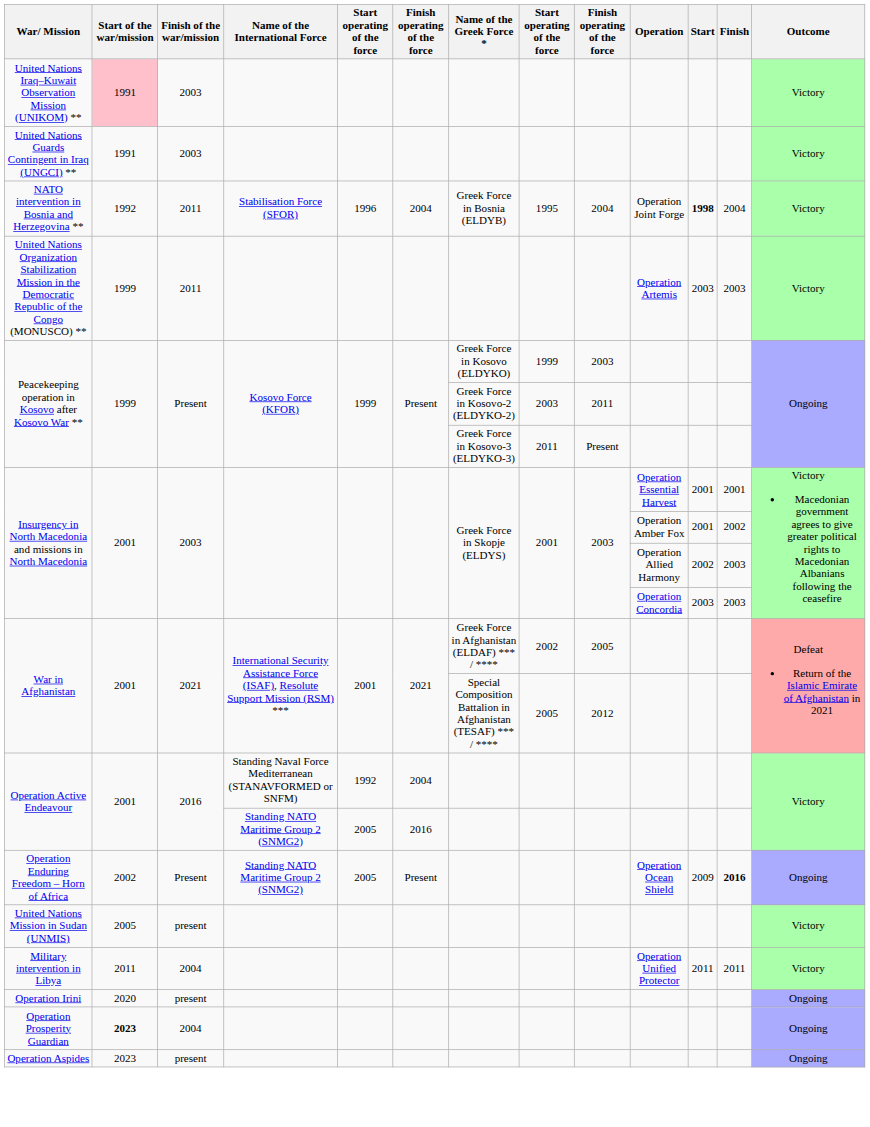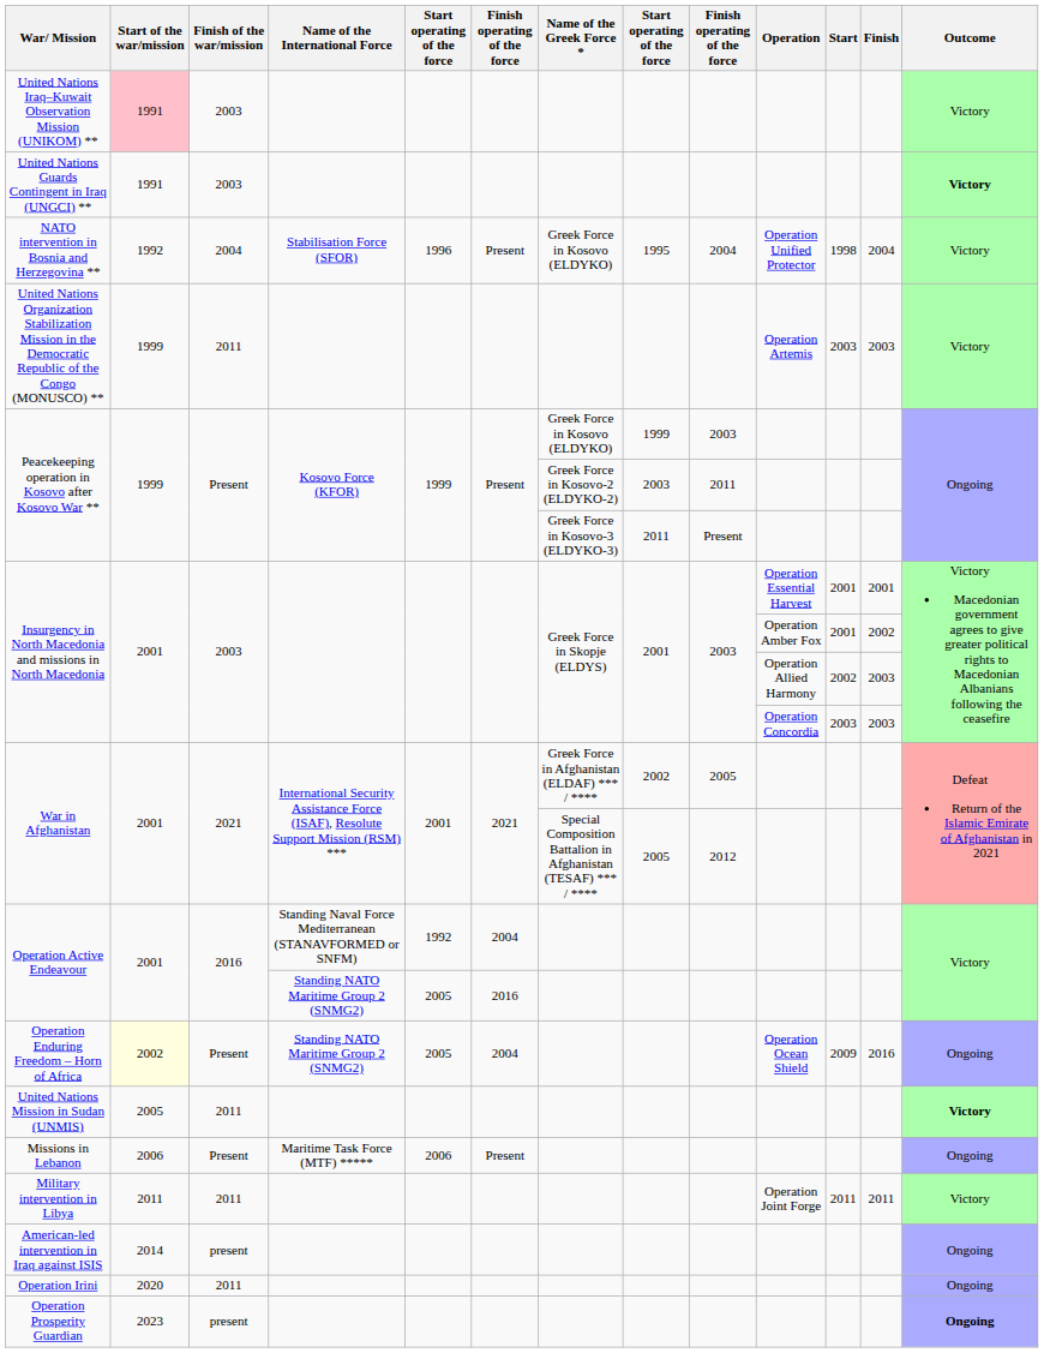 <table class="wikitable" style="text-align:center">
 <tr>
 <th class="unsortable">War/ Mission</th>
 <th>Start of the war/mission</th>
 <th>Finish of the war/mission</th>
 <th class="unsortable">Name of the International Force</th>
 <th>Start operating of the force</th>
 <th>Finish operating of the force</th>
 <th class="unsortable">Name of the Greek Force <span> * </span></th>
 <th>Start operating of the force</th>
 <th>Finish operating of the force</th>
 <th>Operation</th>
 <th>Start</th>
 <th>Finish</th>
 <th>Outcome</th>
 </tr>
 <tr>
 <td><a href='#'>United Nations Iraq–Kuwait Observation Mission (UNIKOM)</a> <span> ** </span></td>
 <td style="background: pink;">1991</td>
 <td>2003</td>
 <td></td>
 <td></td>
 <td></td>
 <td></td>
 <td></td>
 <td></td>
 <td></td>
 <td></td>
 <td></td>
 <td style="background:#AFA">Victory</td>
 </tr>
 <tr>
 <td><a href='#'>United Nations Guards Contingent in Iraq <br> (UNGCI)</a> <span> ** </span></td>
 <td>1991</td>
 <td>2003</td>
 <td></td>
 <td></td>
 <td></td>
 <td></td>
 <td></td>
 <td></td>
 <td></td>
 <td></td>
 <td></td>
-<td style="background:#AFA">Victory</td>
+<td style="background:#AFA"><strong>Victory</strong></td>
 </tr>
 <tr>
 <td><a href='#'>NATO intervention in Bosnia and <br> Herzegovina</a> <span> ** </span></td>
 <td>1992</td>
-<td>2011</td>
+<td>2004</td>
 <td><a href='#'>Stabilisation Force (SFOR)</a></td>
 <td>1996</td>
-<td>2004</td>
-<td>Greek Force in Bosnia <br> (ELDYB)</td>
+<td>Present</td>
+<td>Greek Force in Kosovo <br> (ELDYKO)</td>
 <td>1995</td>
 <td>2004</td>
-<td>Operation Joint Forge</td>
-<td><strong>1998</strong></td>
+<td><a href='#'>Operation Unified Protector</a></td>
+<td>1998</td>
 <td>2004</td>
 <td style="background:#AFA">Victory</td>
 </tr>
 <tr>
 <td><a href='#'>United Nations Organization Stabilization Mission in the Democratic Republic of the Congo</a> <br> (MONUSCO) <span> ** </span></td>
 <td>1999</td>
 <td>2011</td>
 <td></td>
 <td></td>
 <td></td>
 <td></td>
 <td></td>
 <td></td>
 <td><a href='#'>Operation Artemis</a></td>
 <td>2003</td>
 <td>2003</td>
 <td style="background:#AFA">Victory</td>
 </tr>
 <tr>
 <td rowspan=3>Peacekeeping operation in <a href='#'>Kosovo</a> after <a href='#'>Kosovo War</a> <span> ** </span></td>
 <td rowspan=3>1999</td>
 <td rowspan=3>Present</td>
 <td rowspan=3><a href='#'>Kosovo Force <br> (KFOR)</a></td>
 <td rowspan=3>1999</td>
 <td rowspan=3>Present</td>
 <td>Greek Force in Kosovo <br> (ELDYKO)</td>
 <td>1999</td>
 <td>2003</td>
 <td></td>
 <td></td>
 <td></td>
 <td rowspan=3 style="background:#AAF">Ongoing</td>
 </tr>
 <tr>
 <td>Greek Force in Kosovo-2 <br> (ELDYKO-2)</td>
 <td>2003</td>
 <td>2011</td>
 <td></td>
 <td></td>
 <td></td>
 </tr>
 <tr>
 <td>Greek Force in Kosovo-3 <br> (ELDYKO-3)</td>
 <td>2011</td>
 <td>Present</td>
 <td></td>
 <td></td>
 <td></td>
 </tr>
 <tr>
 <td rowspan=4><a href='#'>Insurgency in North Macedonia</a> and missions in <a href='#'>North Macedonia</a></td>
 <td rowspan=4>2001</td>
 <td rowspan=4>2003</td>
 <td rowspan=4></td>
 <td rowspan=4></td>
 <td rowspan=4></td>
 <td rowspan=4>Greek Force in Skopje<br>(ELDYS)</td>
 <td rowspan=4>2001</td>
 <td rowspan=4>2003</td>
 <td><a href='#'>Operation Essential Harvest</a></td>
 <td>2001</td>
 <td>2001</td>
 <td rowspan=4 style="background:#AFA">Victory<br><ul><li>Macedonian government agrees to give greater political rights to Macedonian Albanians following the ceasefire</li></ul></td>
 </tr>
 <tr>
 <td>Operation Amber Fox</td>
 <td>2001</td>
 <td>2002</td>
 </tr>
 <tr>
 <td>Operation Allied Harmony</td>
 <td>2002</td>
 <td>2003</td>
 </tr>
 <tr>
 <td><a href='#'>Operation Concordia</a></td>
 <td>2003</td>
 <td>2003</td>
 </tr>
 <tr>
 <td rowspan=2><a href='#'>War in Afghanistan</a></td>
 <td rowspan=2>2001</td>
 <td rowspan=2>2021</td>
 <td rowspan=2><a href='#'>International Security Assistance Force (ISAF)</a>, <a href='#'>Resolute Support Mission (RSM)</a> <span> *** </span></td>
 <td rowspan=2>2001</td>
 <td rowspan=2>2021</td>
 <td>Greek Force in Afghanistan <br> (ELDAF) <span> *** </span> / <span> **** </span></td>
 <td>2002</td>
 <td>2005</td>
 <td></td>
 <td></td>
 <td></td>
 <td rowspan=2 style="background:#FAA">Defeat<br><ul><li>Return of the <a href='#'>Islamic Emirate of Afghanistan</a> in 2021</li></ul></td>
 </tr>
 <tr>
 <td>Special Composition Battalion in Afghanistan <br> (TESAF) <span> *** </span> / <span> **** </span></td>
 <td>2005</td>
 <td>2012</td>
 <td></td>
 <td></td>
 <td></td>
 </tr>
 <tr>
 <td rowspan=2><a href='#'>Operation Active Endeavour</a></td>
 <td rowspan=2>2001</td>
 <td rowspan=2>2016</td>
 <td>Standing Naval Force Mediterranean <br> (STANAVFORMED or SNFM)</td>
 <td>1992</td>
 <td>2004</td>
 <td></td>
 <td></td>
 <td></td>
 <td></td>
 <td></td>
 <td></td>
 <td rowspan=2 style="background:#AFA">Victory</td>
 </tr>
 <tr>
 <td><a href='#'>Standing NATO Maritime Group 2 <br> (SNMG2)</a></td>
 <td>2005</td>
 <td>2016</td>
 <td></td>
 <td></td>
 <td></td>
 <td></td>
 <td></td>
 <td></td>
 </tr>
 <tr>
 <td><a href='#'>Operation Enduring Freedom – Horn of Africa</a></td>
-<td>2002</td>
+<td style="background: lightyellow;">2002</td>
 <td>Present</td>
 <td><a href='#'>Standing NATO Maritime Group 2 <br> (SNMG2)</a></td>
 <td>2005</td>
-<td>Present</td>
+<td>2004</td>
 <td></td>
 <td></td>
 <td></td>
 <td><a href='#'>Operation Ocean Shield</a></td>
 <td>2009</td>
-<td><strong>2016</strong></td>
+<td>2016</td>
 <td style="background:#AAF">Ongoing</td>
 </tr>
 <tr>
 <td><a href='#'>United Nations Mission in Sudan (UNMIS)</a></td>
 <td>2005</td>
-<td>present</td>
+<td>2011</td>
 <td></td>
 <td></td>
 <td></td>
 <td></td>
 <td></td>
 <td></td>
 <td></td>
 <td></td>
 <td></td>
-<td style="background:#AFA">Victory</td>
+<td style="background:#AFA"><strong>Victory</strong></td>
 </tr>
 <tr>
-<td><a href='#'>Military intervention in Libya</a></td>
-<td>2011</td>
-<td>2004</td>
+<td>Missions in <a href='#'>Lebanon</a></td>
+<td>2006</td>
+<td>Present</td>
+<td>Maritime Task Force <br> (MTF) <span> ***** </span></td>
+<td>2006</td>
+<td>Present</td>
 <td></td>
 <td></td>
 <td></td>
 <td></td>
 <td></td>
 <td></td>
-<td><a href='#'>Operation Unified Protector</a></td>
+<td style="background:#AAF">Ongoing</td>
+</tr>
+<tr>
+<td><a href='#'>Military intervention in Libya</a></td>
+<td>2011</td>
+<td>2011</td>
+<td></td>
+<td></td>
+<td></td>
+<td></td>
+<td></td>
+<td></td>
+<td>Operation Joint Forge</td>
 <td>2011</td>
 <td>2011</td>
 <td style="background:#AFA">Victory</td>
 </tr>
 <tr>
-<td><a href='#'>Operation Irini</a></td>
-<td>2020</td>
+<td><a href='#'>American-led intervention in Iraq against ISIS</a></td>
+<td>2014</td>
 <td>present</td>
 <td></td>
 <td></td>
 <td></td>
 <td></td>
 <td></td>
 <td></td>
 <td></td>
 <td></td>
 <td></td>
 <td style="background:#AAF">Ongoing</td>
 </tr>
 <tr>
-<td><a href='#'>Operation Prosperity Guardian</a></td>
-<td><strong>2023</strong></td>
-<td>2004</td>
+<td><a href='#'>Operation Irini</a></td>
+<td>2020</td>
+<td>2011</td>
 <td></td>
 <td></td>
 <td></td>
 <td></td>
 <td></td>
 <td></td>
 <td></td>
 <td></td>
 <td></td>
 <td style="background:#AAF">Ongoing</td>
 </tr>
 <tr>
-<td><a href='#'>Operation Aspides</a></td>
+<td><a href='#'>Operation Prosperity Guardian</a></td>
 <td>2023</td>
 <td>present</td>
 <td></td>
 <td></td>
 <td></td>
 <td></td>
 <td></td>
 <td></td>
 <td></td>
 <td></td>
 <td></td>
-<td style="background:#AAF">Ongoing</td>
+<td style="background:#AAF"><strong>Ongoing</strong></td>
 </tr>
 </table>
